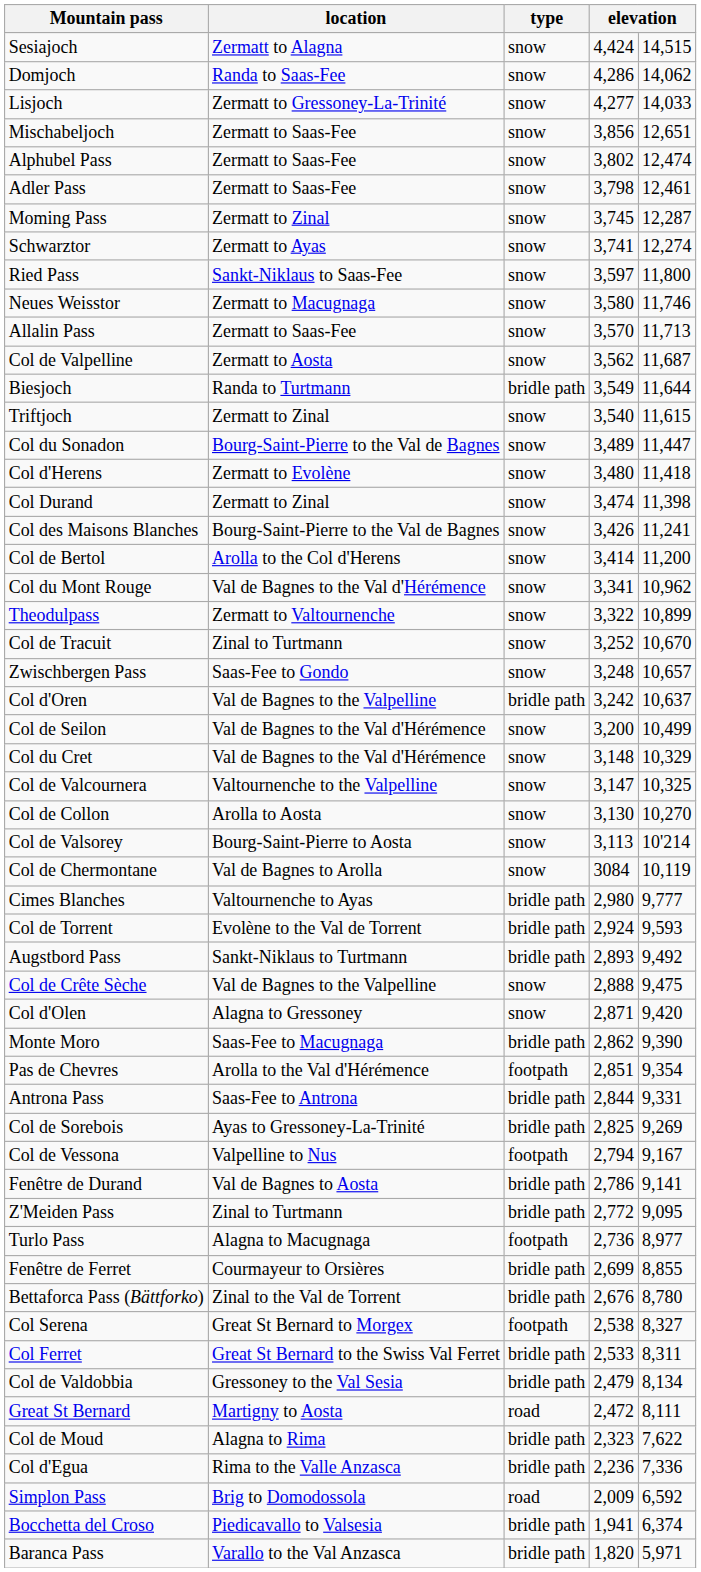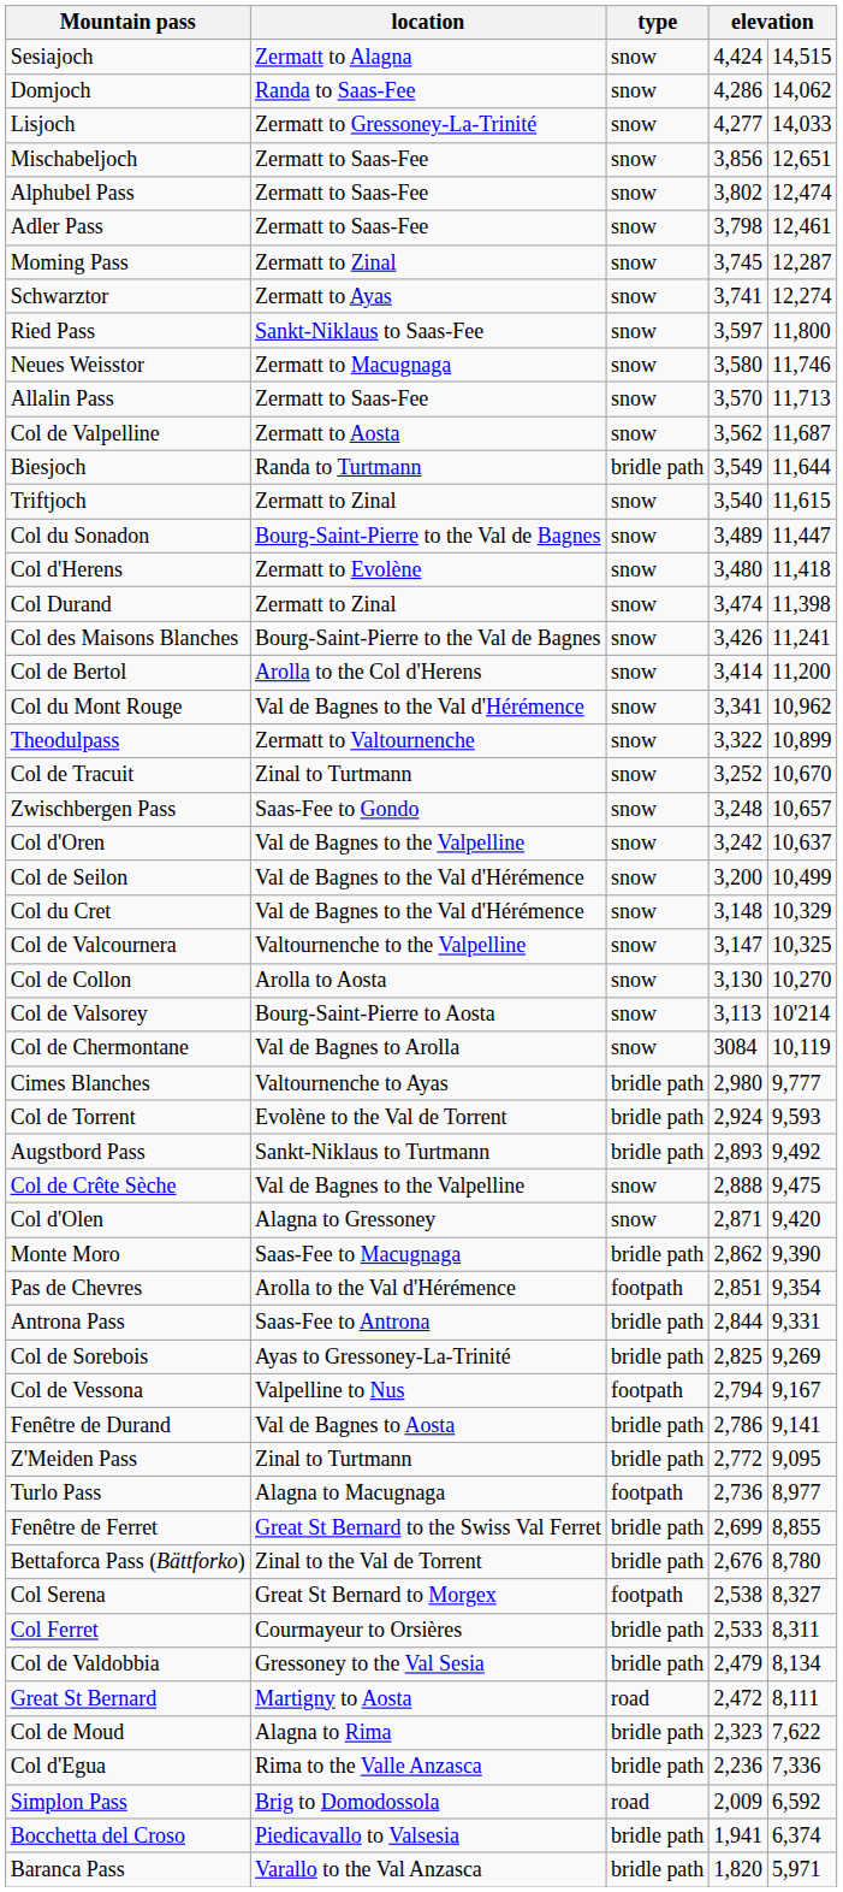 <table class="wikitable sortable">
 <tr>
 <th>Mountain pass</th>
 <th>location</th>
 <th>type</th>
 <th colspan=2>elevation</th>
 </tr>
 <tr>
 <td>Sesiajoch</td>
 <td><a href='#'>Zermatt</a> to <a href='#'>Alagna</a></td>
 <td>snow</td>
 <td>4,424</td>
 <td>14,515</td>
 </tr>
 <tr>
 <td>Domjoch</td>
 <td><a href='#'>Randa</a> to <a href='#'>Saas-Fee</a></td>
 <td>snow</td>
 <td>4,286</td>
 <td>14,062</td>
 </tr>
 <tr>
 <td>Lisjoch</td>
 <td>Zermatt to <a href='#'>Gressoney-La-Trinité</a></td>
 <td>snow</td>
 <td>4,277</td>
 <td>14,033</td>
 </tr>
 <tr>
 <td>Mischabeljoch</td>
 <td>Zermatt to Saas-Fee</td>
 <td>snow</td>
 <td>3,856</td>
 <td>12,651</td>
 </tr>
 <tr>
 <td>Alphubel Pass</td>
 <td>Zermatt to Saas-Fee</td>
 <td>snow</td>
 <td>3,802</td>
 <td>12,474</td>
 </tr>
 <tr>
 <td>Adler Pass</td>
 <td>Zermatt to Saas-Fee</td>
 <td>snow</td>
 <td>3,798</td>
 <td>12,461</td>
 </tr>
 <tr>
 <td>Moming Pass</td>
 <td>Zermatt to <a href='#'>Zinal</a></td>
 <td>snow</td>
 <td>3,745</td>
 <td>12,287</td>
 </tr>
 <tr>
 <td>Schwarztor</td>
 <td>Zermatt to <a href='#'>Ayas</a></td>
 <td>snow</td>
 <td>3,741</td>
 <td>12,274</td>
 </tr>
 <tr>
 <td>Ried Pass</td>
 <td><a href='#'>Sankt-Niklaus</a> to Saas-Fee</td>
 <td>snow</td>
 <td>3,597</td>
 <td>11,800</td>
 </tr>
 <tr>
 <td>Neues Weisstor</td>
 <td>Zermatt to <a href='#'>Macugnaga</a></td>
 <td>snow</td>
 <td>3,580</td>
 <td>11,746</td>
 </tr>
 <tr>
 <td>Allalin Pass</td>
 <td>Zermatt to Saas-Fee</td>
 <td>snow</td>
 <td>3,570</td>
 <td>11,713</td>
 </tr>
 <tr>
 <td>Col de Valpelline</td>
 <td>Zermatt to <a href='#'>Aosta</a></td>
 <td>snow</td>
 <td>3,562</td>
 <td>11,687</td>
 </tr>
 <tr>
 <td>Biesjoch</td>
 <td>Randa to <a href='#'>Turtmann</a></td>
 <td>bridle path</td>
 <td>3,549</td>
 <td>11,644</td>
 </tr>
 <tr>
 <td>Triftjoch</td>
 <td>Zermatt to Zinal</td>
 <td>snow</td>
 <td>3,540</td>
 <td>11,615</td>
 </tr>
 <tr>
 <td>Col du Sonadon</td>
 <td><a href='#'>Bourg-Saint-Pierre</a> to the Val de <a href='#'>Bagnes</a></td>
 <td>snow</td>
 <td>3,489</td>
 <td>11,447</td>
 </tr>
 <tr>
 <td>Col d'Herens</td>
 <td>Zermatt to <a href='#'>Evolène</a></td>
 <td>snow</td>
 <td>3,480</td>
 <td>11,418</td>
 </tr>
 <tr>
 <td>Col Durand</td>
 <td>Zermatt to Zinal</td>
 <td>snow</td>
 <td>3,474</td>
 <td>11,398</td>
 </tr>
 <tr>
 <td>Col des Maisons Blanches</td>
 <td>Bourg-Saint-Pierre to the Val de Bagnes</td>
 <td>snow</td>
 <td>3,426</td>
 <td>11,241</td>
 </tr>
 <tr>
 <td>Col de Bertol</td>
 <td><a href='#'>Arolla</a> to the Col d'Herens</td>
 <td>snow</td>
 <td>3,414</td>
 <td>11,200</td>
 </tr>
 <tr>
 <td>Col du Mont Rouge</td>
 <td>Val de Bagnes to the Val d'<a href='#'>Hérémence</a></td>
 <td>snow</td>
 <td>3,341</td>
 <td>10,962</td>
 </tr>
 <tr>
 <td><a href='#'>Theodulpass</a></td>
 <td>Zermatt to <a href='#'>Valtournenche</a></td>
 <td>snow</td>
 <td>3,322</td>
 <td>10,899</td>
 </tr>
 <tr>
 <td>Col de Tracuit</td>
 <td>Zinal to Turtmann</td>
 <td>snow</td>
 <td>3,252</td>
 <td>10,670</td>
 </tr>
 <tr>
 <td>Zwischbergen Pass</td>
 <td>Saas-Fee to <a href='#'>Gondo</a></td>
 <td>snow</td>
 <td>3,248</td>
 <td>10,657</td>
 </tr>
 <tr>
 <td>Col d'Oren</td>
 <td>Val de Bagnes to the <a href='#'>Valpelline</a></td>
-<td>bridle path</td>
+<td>snow</td>
 <td>3,242</td>
 <td>10,637</td>
 </tr>
 <tr>
 <td>Col de Seilon</td>
 <td>Val de Bagnes to the Val d'Hérémence</td>
 <td>snow</td>
 <td>3,200</td>
 <td>10,499</td>
 </tr>
 <tr>
 <td>Col du Cret</td>
 <td>Val de Bagnes to the Val d'Hérémence</td>
 <td>snow</td>
 <td>3,148</td>
 <td>10,329</td>
 </tr>
 <tr>
 <td>Col de Valcournera</td>
 <td>Valtournenche to the <a href='#'>Valpelline</a></td>
 <td>snow</td>
 <td>3,147</td>
 <td>10,325</td>
 </tr>
 <tr>
 <td>Col de Collon</td>
 <td>Arolla to Aosta</td>
 <td>snow</td>
 <td>3,130</td>
 <td>10,270</td>
 </tr>
 <tr>
 <td>Col de Valsorey</td>
 <td>Bourg-Saint-Pierre to Aosta</td>
 <td>snow</td>
 <td>3,113</td>
 <td>10'214</td>
 </tr>
 <tr>
 <td>Col de Chermontane</td>
 <td>Val de Bagnes to Arolla</td>
 <td>snow</td>
 <td>3084</td>
 <td>10,119</td>
 </tr>
 <tr>
 <td>Cimes Blanches</td>
 <td>Valtournenche to Ayas</td>
 <td>bridle path</td>
 <td>2,980</td>
 <td>9,777</td>
 </tr>
 <tr>
 <td>Col de Torrent</td>
 <td>Evolène to the Val de Torrent</td>
 <td>bridle path</td>
 <td>2,924</td>
 <td>9,593</td>
 </tr>
 <tr>
 <td>Augstbord Pass</td>
 <td>Sankt-Niklaus to Turtmann</td>
 <td>bridle path</td>
 <td>2,893</td>
 <td>9,492</td>
 </tr>
 <tr>
 <td><a href='#'>Col de Crête Sèche</a></td>
 <td>Val de Bagnes to the Valpelline</td>
 <td>snow</td>
 <td>2,888</td>
 <td>9,475</td>
 </tr>
 <tr>
 <td>Col d'Olen</td>
 <td>Alagna to Gressoney</td>
 <td>snow</td>
 <td>2,871</td>
 <td>9,420</td>
 </tr>
 <tr>
 <td>Monte Moro</td>
 <td>Saas-Fee to <a href='#'>Macugnaga</a></td>
 <td>bridle path</td>
 <td>2,862</td>
 <td>9,390</td>
 </tr>
 <tr>
 <td>Pas de Chevres</td>
 <td>Arolla to the Val d'Hérémence</td>
 <td>footpath</td>
 <td>2,851</td>
 <td>9,354</td>
 </tr>
 <tr>
 <td>Antrona Pass</td>
 <td>Saas-Fee to <a href='#'>Antrona</a></td>
 <td>bridle path</td>
 <td>2,844</td>
 <td>9,331</td>
 </tr>
 <tr>
 <td>Col de Sorebois</td>
 <td>Ayas to Gressoney-La-Trinité</td>
 <td>bridle path</td>
 <td>2,825</td>
 <td>9,269</td>
 </tr>
 <tr>
 <td>Col de Vessona</td>
 <td>Valpelline to <a href='#'>Nus</a></td>
 <td>footpath</td>
 <td>2,794</td>
 <td>9,167</td>
 </tr>
 <tr>
 <td>Fenêtre de Durand</td>
 <td>Val de Bagnes to <a href='#'>Aosta</a></td>
 <td>bridle path</td>
 <td>2,786</td>
 <td>9,141</td>
 </tr>
 <tr>
 <td>Z'Meiden Pass</td>
 <td>Zinal to Turtmann</td>
 <td>bridle path</td>
 <td>2,772</td>
 <td>9,095</td>
 </tr>
 <tr>
 <td>Turlo Pass</td>
 <td>Alagna to Macugnaga</td>
 <td>footpath</td>
 <td>2,736</td>
 <td>8,977</td>
 </tr>
 <tr>
 <td>Fenêtre de Ferret</td>
-<td>Courmayeur to Orsières</td>
+<td><a href='#'>Great St Bernard</a> to the Swiss Val Ferret</td>
 <td>bridle path</td>
 <td>2,699</td>
 <td>8,855</td>
 </tr>
 <tr>
 <td>Bettaforca Pass (<em>Bättforko</em>)</td>
 <td>Zinal to the Val de Torrent</td>
 <td>bridle path</td>
 <td>2,676</td>
 <td>8,780</td>
 </tr>
 <tr>
 <td>Col Serena</td>
 <td>Great St Bernard to <a href='#'>Morgex</a></td>
 <td>footpath</td>
 <td>2,538</td>
 <td>8,327</td>
 </tr>
 <tr>
 <td><a href='#'>Col Ferret</a></td>
-<td><a href='#'>Great St Bernard</a> to the Swiss Val Ferret</td>
+<td>Courmayeur to Orsières</td>
 <td>bridle path</td>
 <td>2,533</td>
 <td>8,311</td>
 </tr>
 <tr>
 <td>Col de Valdobbia</td>
 <td>Gressoney to the <a href='#'>Val Sesia</a></td>
 <td>bridle path</td>
 <td>2,479</td>
 <td>8,134</td>
 </tr>
 <tr>
 <td><a href='#'>Great St Bernard</a></td>
 <td><a href='#'>Martigny</a> to <a href='#'>Aosta</a></td>
 <td>road</td>
 <td>2,472</td>
 <td>8,111</td>
 </tr>
 <tr>
 <td>Col de Moud</td>
 <td>Alagna to <a href='#'>Rima</a></td>
 <td>bridle path</td>
 <td>2,323</td>
 <td>7,622</td>
 </tr>
 <tr>
 <td>Col d'Egua</td>
 <td>Rima to the <a href='#'>Valle Anzasca</a></td>
 <td>bridle path</td>
 <td>2,236</td>
 <td>7,336</td>
 </tr>
 <tr>
 <td><a href='#'>Simplon Pass</a></td>
 <td><a href='#'>Brig</a> to <a href='#'>Domodossola</a></td>
 <td>road</td>
 <td>2,009</td>
 <td>6,592</td>
 </tr>
 <tr>
 <td><a href='#'>Bocchetta del Croso</a></td>
 <td><a href='#'>Piedicavallo</a> to <a href='#'>Valsesia</a></td>
 <td>bridle path</td>
 <td>1,941</td>
 <td>6,374</td>
 </tr>
 <tr>
 <td>Baranca Pass</td>
 <td><a href='#'>Varallo</a> to the Val Anzasca</td>
 <td>bridle path</td>
 <td>1,820</td>
 <td>5,971</td>
 </tr>
 </table>
